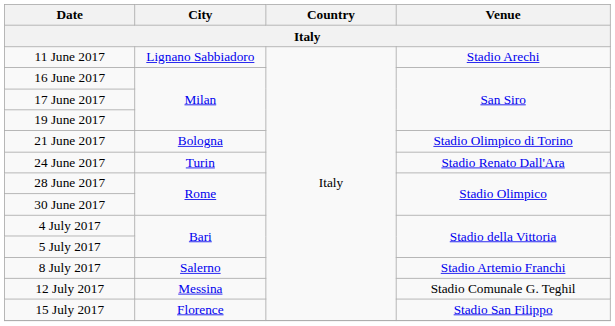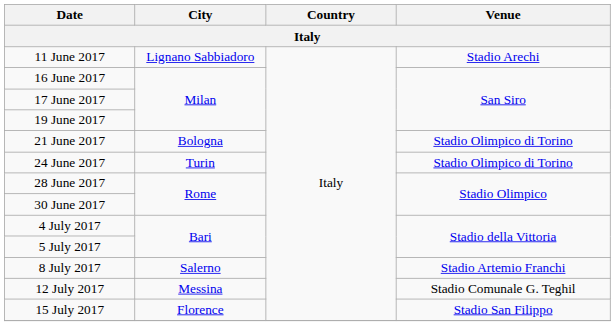 <table class="wikitable" style="text-align:center;">
 <tr>
 <th style="width:150px;">Date</th>
 <th style="width:150px;">City</th>
 <th style="width:150px;">Country</th>
 <th style="width:250px;">Venue</th>
 </tr>
 <tr>
 <th colspan="6">Italy</th>
 </tr>
 <tr>
 <td>11 June 2017</td>
 <td><a href='#'>Lignano Sabbiadoro</a></td>
 <td rowspan="13">Italy</td>
 <td><a href='#'>Stadio Arechi</a></td>
 </tr>
 <tr>
 <td>16 June 2017</td>
 <td rowspan="3"><a href='#'>Milan</a></td>
 <td rowspan="3"><a href='#'>San Siro</a></td>
 </tr>
 <tr>
 <td>17 June 2017</td>
 </tr>
 <tr>
 <td>19 June 2017</td>
 </tr>
 <tr>
 <td>21 June 2017</td>
 <td><a href='#'>Bologna</a></td>
 <td><a href='#'>Stadio Olimpico di Torino</a></td>
 </tr>
 <tr>
 <td>24 June 2017</td>
 <td><a href='#'>Turin</a></td>
-<td><a href='#'>Stadio Renato Dall'Ara</a></td>
+<td><a href='#'>Stadio Olimpico di Torino</a></td>
 </tr>
 <tr>
 <td>28 June 2017</td>
 <td rowspan="2"><a href='#'>Rome</a></td>
 <td rowspan="2"><a href='#'>Stadio Olimpico</a></td>
 </tr>
 <tr>
 <td>30 June 2017</td>
 </tr>
 <tr>
 <td>4 July 2017</td>
 <td rowspan="2"><a href='#'>Bari</a></td>
 <td rowspan="2"><a href='#'>Stadio della Vittoria</a></td>
 </tr>
 <tr>
 <td>5 July 2017</td>
 </tr>
 <tr>
 <td>8 July 2017</td>
 <td><a href='#'>Salerno</a></td>
 <td><a href='#'>Stadio Artemio Franchi</a></td>
 </tr>
 <tr>
 <td>12 July 2017</td>
 <td><a href='#'>Messina</a></td>
 <td>Stadio Comunale G. Teghil</td>
 </tr>
 <tr>
 <td>15 July 2017</td>
 <td><a href='#'>Florence</a></td>
 <td><a href='#'>Stadio San Filippo</a></td>
 </tr>
 <tr>
 </tr>
 </table>
